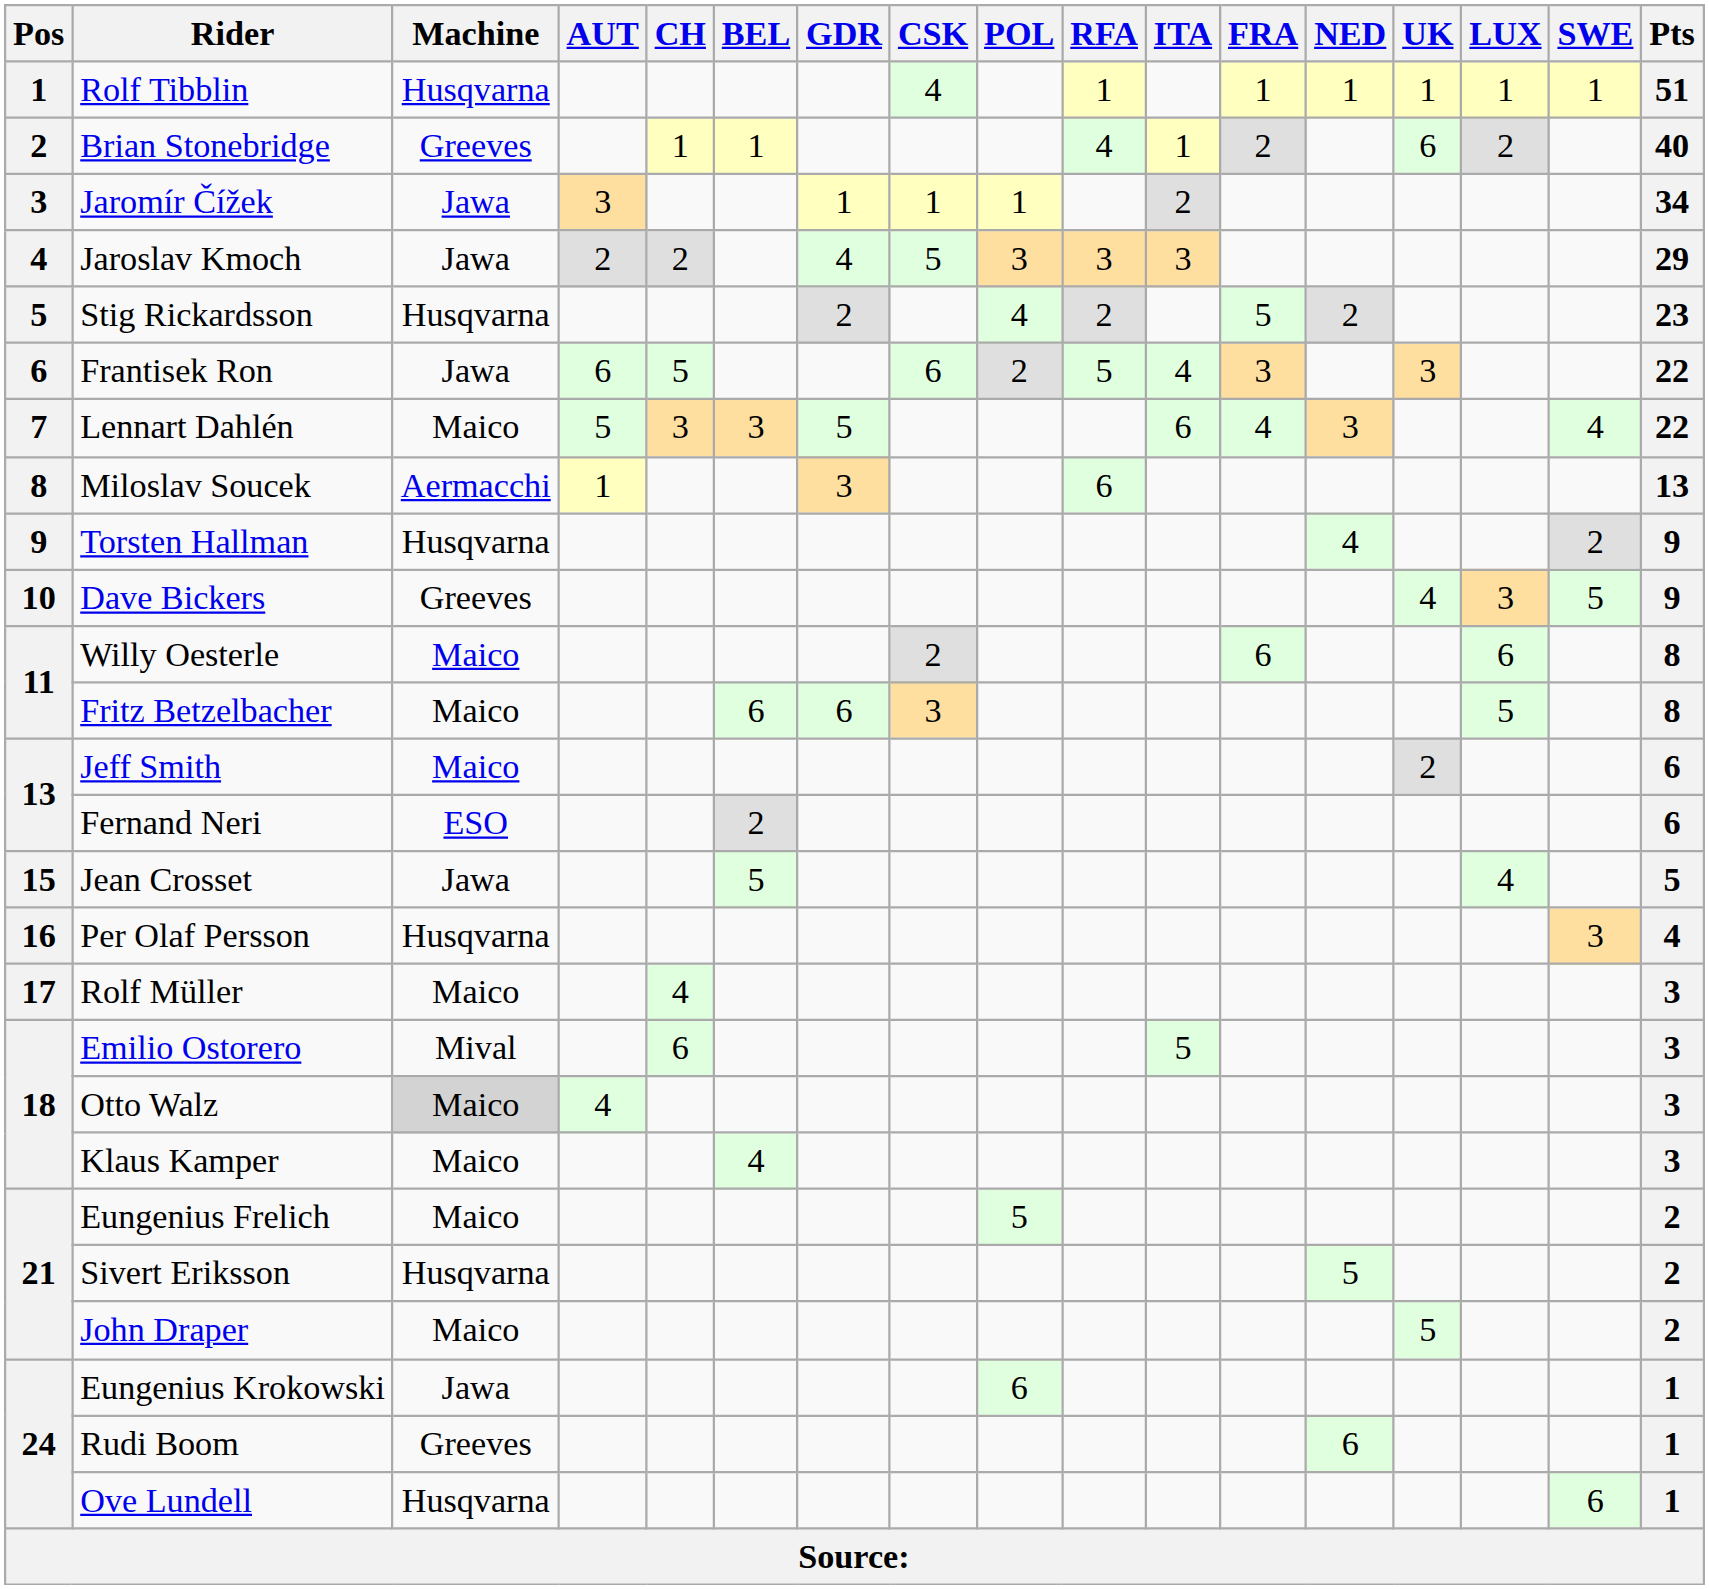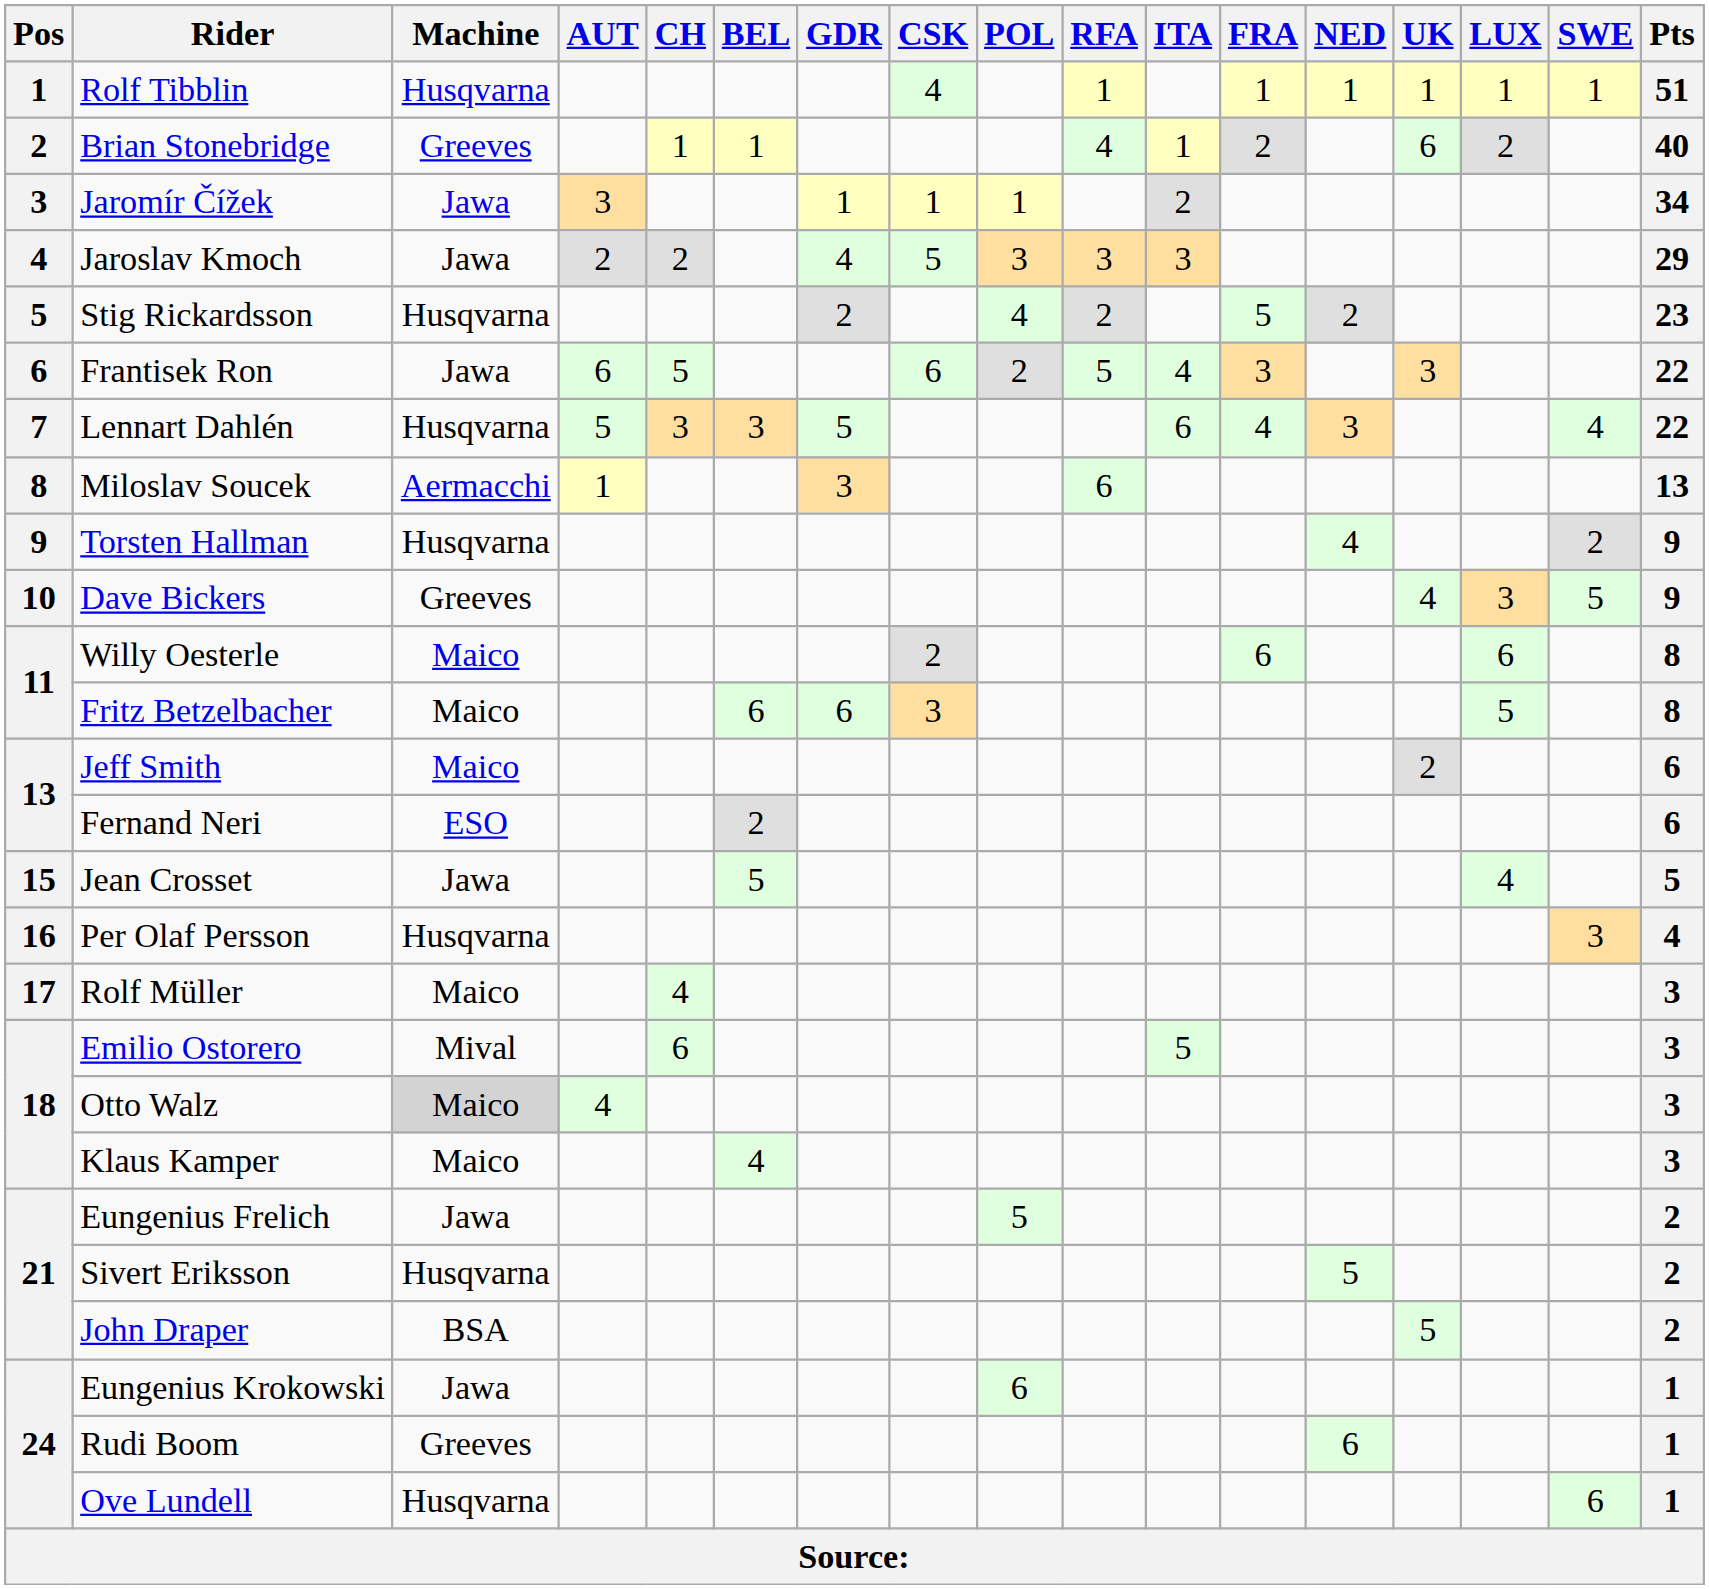 <table class="wikitable" style="font-size: 95%; text-align:center">
 <tr valign="top">
 <th valign="middle">Pos</th>
 <th valign="middle">Rider</th>
 <th valign="middle">Machine</th>
 <th><a href='#'>AUT</a><br></th>
 <th><a href='#'>CH</a><br></th>
 <th><a href='#'>BEL</a><br></th>
 <th><a href='#'>GDR</a><br></th>
 <th><a href='#'>CSK</a><br></th>
 <th><a href='#'>POL</a><br></th>
 <th><a href='#'>RFA</a><br></th>
 <th><a href='#'>ITA</a><br></th>
 <th><a href='#'>FRA</a><br></th>
 <th><a href='#'>NED</a><br></th>
 <th><a href='#'>UK</a><br></th>
 <th><a href='#'>LUX</a><br></th>
 <th><a href='#'>SWE</a><br></th>
 <th valign="middle">Pts</th>
 </tr>
 <tr>
 <th>1</th>
 <td align=left> <a href='#'>Rolf Tibblin</a></td>
 <td><a href='#'>Husqvarna</a></td>
 <td></td>
 <td></td>
 <td></td>
 <td></td>
 <td style="background:#dfffdf;">4</td>
 <td></td>
 <td style="background:#ffffbf;">1</td>
 <td></td>
 <td style="background:#ffffbf;">1</td>
 <td style="background:#ffffbf;">1</td>
 <td style="background:#ffffbf;">1</td>
 <td style="background:#ffffbf;">1</td>
 <td style="background:#ffffbf;">1</td>
 <th>51</th>
 </tr>
 <tr>
 <th>2</th>
 <td align=left> <a href='#'>Brian Stonebridge</a></td>
 <td><a href='#'>Greeves</a></td>
 <td></td>
 <td style="background:#ffffbf;">1</td>
 <td style="background:#ffffbf;">1</td>
 <td></td>
 <td></td>
 <td></td>
 <td style="background:#dfffdf;">4</td>
 <td style="background:#ffffbf;">1</td>
 <td style="background:#dfdfdf;">2</td>
 <td></td>
 <td style="background:#dfffdf;">6</td>
 <td style="background:#dfdfdf;">2</td>
 <td></td>
 <th>40</th>
 </tr>
 <tr>
 <th>3</th>
 <td align=left> <a href='#'>Jaromír Čížek</a></td>
 <td><a href='#'>Jawa</a></td>
 <td style="background:#ffdf9f;">3</td>
 <td></td>
 <td></td>
 <td style="background:#ffffbf;">1</td>
 <td style="background:#ffffbf;">1</td>
 <td style="background:#ffffbf;">1</td>
 <td></td>
 <td style="background:#dfdfdf;">2</td>
 <td></td>
 <td></td>
 <td></td>
 <td></td>
 <td></td>
 <th>34</th>
 </tr>
 <tr>
 <th>4</th>
 <td align=left> Jaroslav Kmoch</td>
 <td>Jawa</td>
 <td style="background:#dfdfdf;">2</td>
 <td style="background:#dfdfdf;">2</td>
 <td></td>
 <td style="background:#dfffdf;">4</td>
 <td style="background:#dfffdf;">5</td>
 <td style="background:#ffdf9f;">3</td>
 <td style="background:#ffdf9f;">3</td>
 <td style="background:#ffdf9f;">3</td>
 <td></td>
 <td></td>
 <td></td>
 <td></td>
 <td></td>
 <th>29</th>
 </tr>
 <tr>
 <th>5</th>
 <td align=left> Stig Rickardsson</td>
 <td>Husqvarna</td>
 <td></td>
 <td></td>
 <td></td>
 <td style="background:#dfdfdf;">2</td>
 <td></td>
 <td style="background:#dfffdf;">4</td>
 <td style="background:#dfdfdf;">2</td>
 <td></td>
 <td style="background:#dfffdf;">5</td>
 <td style="background:#dfdfdf;">2</td>
 <td></td>
 <td></td>
 <td></td>
 <th>23</th>
 </tr>
 <tr>
 <th>6</th>
 <td align=left> Frantisek Ron</td>
 <td>Jawa</td>
 <td style="background:#dfffdf;">6</td>
 <td style="background:#dfffdf;">5</td>
 <td></td>
 <td></td>
 <td style="background:#dfffdf;">6</td>
 <td style="background:#dfdfdf;">2</td>
 <td style="background:#dfffdf;">5</td>
 <td style="background:#dfffdf;">4</td>
 <td style="background:#ffdf9f;">3</td>
 <td></td>
 <td style="background:#ffdf9f;">3</td>
 <td></td>
 <td></td>
 <th>22</th>
 </tr>
 <tr>
 <th>7</th>
 <td align=left> Lennart Dahlén</td>
-<td>Maico</td>
+<td>Husqvarna</td>
 <td style="background:#dfffdf;">5</td>
 <td style="background:#ffdf9f;">3</td>
 <td style="background:#ffdf9f;">3</td>
 <td style="background:#dfffdf;">5</td>
 <td></td>
 <td></td>
 <td></td>
 <td style="background:#dfffdf;">6</td>
 <td style="background:#dfffdf;">4</td>
 <td style="background:#ffdf9f;">3</td>
 <td></td>
 <td></td>
 <td style="background:#dfffdf;">4</td>
 <th>22</th>
 </tr>
 <tr>
 <th>8</th>
 <td align=left> Miloslav Soucek</td>
 <td><a href='#'>Aermacchi</a></td>
 <td style="background:#ffffbf;">1</td>
 <td></td>
 <td></td>
 <td style="background:#ffdf9f;">3</td>
 <td></td>
 <td></td>
 <td style="background:#dfffdf;">6</td>
 <td></td>
 <td></td>
 <td></td>
 <td></td>
 <td></td>
 <td></td>
 <th>13</th>
 </tr>
 <tr>
 <th>9</th>
 <td align=left> <a href='#'>Torsten Hallman</a></td>
 <td>Husqvarna</td>
 <td></td>
 <td></td>
 <td></td>
 <td></td>
 <td></td>
 <td></td>
 <td></td>
 <td></td>
 <td></td>
 <td style="background:#dfffdf;">4</td>
 <td></td>
 <td></td>
 <td style="background:#dfdfdf;">2</td>
 <th>9</th>
 </tr>
 <tr>
 <th>10</th>
 <td align=left> <a href='#'>Dave Bickers</a></td>
 <td>Greeves</td>
 <td></td>
 <td></td>
 <td></td>
 <td></td>
 <td></td>
 <td></td>
 <td></td>
 <td></td>
 <td></td>
 <td></td>
 <td style="background:#dfffdf;">4</td>
 <td style="background:#ffdf9f;">3</td>
 <td style="background:#dfffdf;">5</td>
 <th>9</th>
 </tr>
 <tr>
 <th rowspan=2>11</th>
 <td align=left> Willy Oesterle</td>
 <td><a href='#'>Maico</a></td>
 <td></td>
 <td></td>
 <td></td>
 <td></td>
 <td style="background:#dfdfdf;">2</td>
 <td></td>
 <td></td>
 <td></td>
 <td style="background:#dfffdf;">6</td>
 <td></td>
 <td></td>
 <td style="background:#dfffdf;">6</td>
 <td></td>
 <th>8</th>
 </tr>
 <tr>
 <td align=left> <a href='#'>Fritz Betzelbacher</a></td>
 <td>Maico</td>
 <td></td>
 <td></td>
 <td style="background:#dfffdf;">6</td>
 <td style="background:#dfffdf;">6</td>
 <td style="background:#ffdf9f;">3</td>
 <td></td>
 <td></td>
 <td></td>
 <td></td>
 <td></td>
 <td></td>
 <td style="background:#dfffdf;">5</td>
 <td></td>
 <th>8</th>
 </tr>
 <tr>
 <th rowspan=2>13</th>
 <td align=left> <a href='#'>Jeff Smith</a></td>
 <td><a href='#'>Maico</a></td>
 <td></td>
 <td></td>
 <td></td>
 <td></td>
 <td></td>
 <td></td>
 <td></td>
 <td></td>
 <td></td>
 <td></td>
 <td style="background:#dfdfdf;">2</td>
 <td></td>
 <td></td>
 <th>6</th>
 </tr>
 <tr>
 <td align=left> Fernand Neri</td>
 <td><a href='#'>ESO</a></td>
 <td></td>
 <td></td>
 <td style="background:#dfdfdf;">2</td>
 <td></td>
 <td></td>
 <td></td>
 <td></td>
 <td></td>
 <td></td>
 <td></td>
 <td></td>
 <td></td>
 <td></td>
 <th>6</th>
 </tr>
 <tr>
 <th>15</th>
 <td align=left> Jean Crosset</td>
 <td>Jawa</td>
 <td></td>
 <td></td>
 <td style="background:#dfffdf;">5</td>
 <td></td>
 <td></td>
 <td></td>
 <td></td>
 <td></td>
 <td></td>
 <td></td>
 <td></td>
 <td style="background:#dfffdf;">4</td>
 <td></td>
 <th>5</th>
 </tr>
 <tr>
 <th>16</th>
 <td align=left> Per Olaf Persson</td>
 <td>Husqvarna</td>
 <td></td>
 <td></td>
 <td></td>
 <td></td>
 <td></td>
 <td></td>
 <td></td>
 <td></td>
 <td></td>
 <td></td>
 <td></td>
 <td></td>
 <td style="background:#ffdf9f;">3</td>
 <th>4</th>
 </tr>
 <tr>
 <th>17</th>
 <td align=left> Rolf Müller</td>
 <td>Maico</td>
 <td></td>
 <td style="background:#dfffdf;">4</td>
 <td></td>
 <td></td>
 <td></td>
 <td></td>
 <td></td>
 <td></td>
 <td></td>
 <td></td>
 <td></td>
 <td></td>
 <td></td>
 <th>3</th>
 </tr>
 <tr>
 <th rowspan=3>18</th>
 <td align=left> <a href='#'>Emilio Ostorero</a></td>
 <td>Mival</td>
 <td></td>
 <td style="background:#dfffdf;">6</td>
 <td></td>
 <td></td>
 <td></td>
 <td></td>
 <td></td>
 <td style="background:#dfffdf;">5</td>
 <td></td>
 <td></td>
 <td></td>
 <td></td>
 <td></td>
 <th>3</th>
 </tr>
 <tr>
 <td align=left> Otto Walz</td>
 <td style="background: lightgrey;">Maico</td>
 <td style="background:#dfffdf;">4</td>
 <td></td>
 <td></td>
 <td></td>
 <td></td>
 <td></td>
 <td></td>
 <td></td>
 <td></td>
 <td></td>
 <td></td>
 <td></td>
 <td></td>
 <th>3</th>
 </tr>
 <tr>
 <td align=left> Klaus Kamper</td>
 <td>Maico</td>
 <td></td>
 <td></td>
 <td style="background:#dfffdf;">4</td>
 <td></td>
 <td></td>
 <td></td>
 <td></td>
 <td></td>
 <td></td>
 <td></td>
 <td></td>
 <td></td>
 <td></td>
 <th>3</th>
 </tr>
 <tr>
 <th rowspan=3>21</th>
 <td align=left> Eungenius Frelich</td>
-<td>Maico</td>
+<td>Jawa</td>
 <td></td>
 <td></td>
 <td></td>
 <td></td>
 <td></td>
 <td style="background:#dfffdf;">5</td>
 <td></td>
 <td></td>
 <td></td>
 <td></td>
 <td></td>
 <td></td>
 <td></td>
 <th>2</th>
 </tr>
 <tr>
 <td align=left> Sivert Eriksson</td>
 <td>Husqvarna</td>
 <td></td>
 <td></td>
 <td></td>
 <td></td>
 <td></td>
 <td></td>
 <td></td>
 <td></td>
 <td></td>
 <td style="background:#dfffdf;">5</td>
 <td></td>
 <td></td>
 <td></td>
 <th>2</th>
 </tr>
 <tr>
 <td align=left> <a href='#'>John Draper</a></td>
-<td>Maico</td>
+<td>BSA</td>
 <td></td>
 <td></td>
 <td></td>
 <td></td>
 <td></td>
 <td></td>
 <td></td>
 <td></td>
 <td></td>
 <td></td>
 <td style="background:#dfffdf;">5</td>
 <td></td>
 <td></td>
 <th>2</th>
 </tr>
 <tr>
 <th rowspan=3>24</th>
 <td align=left> Eungenius Krokowski</td>
 <td>Jawa</td>
 <td></td>
 <td></td>
 <td></td>
 <td></td>
 <td></td>
 <td style="background:#dfffdf;">6</td>
 <td></td>
 <td></td>
 <td></td>
 <td></td>
 <td></td>
 <td></td>
 <td></td>
 <th>1</th>
 </tr>
 <tr>
 <td align=left> Rudi Boom</td>
 <td>Greeves</td>
 <td></td>
 <td></td>
 <td></td>
 <td></td>
 <td></td>
 <td></td>
 <td></td>
 <td></td>
 <td></td>
 <td style="background:#dfffdf;">6</td>
 <td></td>
 <td></td>
 <td></td>
 <th>1</th>
 </tr>
 <tr>
 <td align=left> <a href='#'>Ove Lundell</a></td>
 <td>Husqvarna</td>
 <td></td>
 <td></td>
 <td></td>
 <td></td>
 <td></td>
 <td></td>
 <td></td>
 <td></td>
 <td></td>
 <td></td>
 <td></td>
 <td></td>
 <td style="background:#dfffdf;">6</td>
 <th>1</th>
 </tr>
 <tr>
 <th colspan=17>Source:</th>
 </tr>
 </table>
